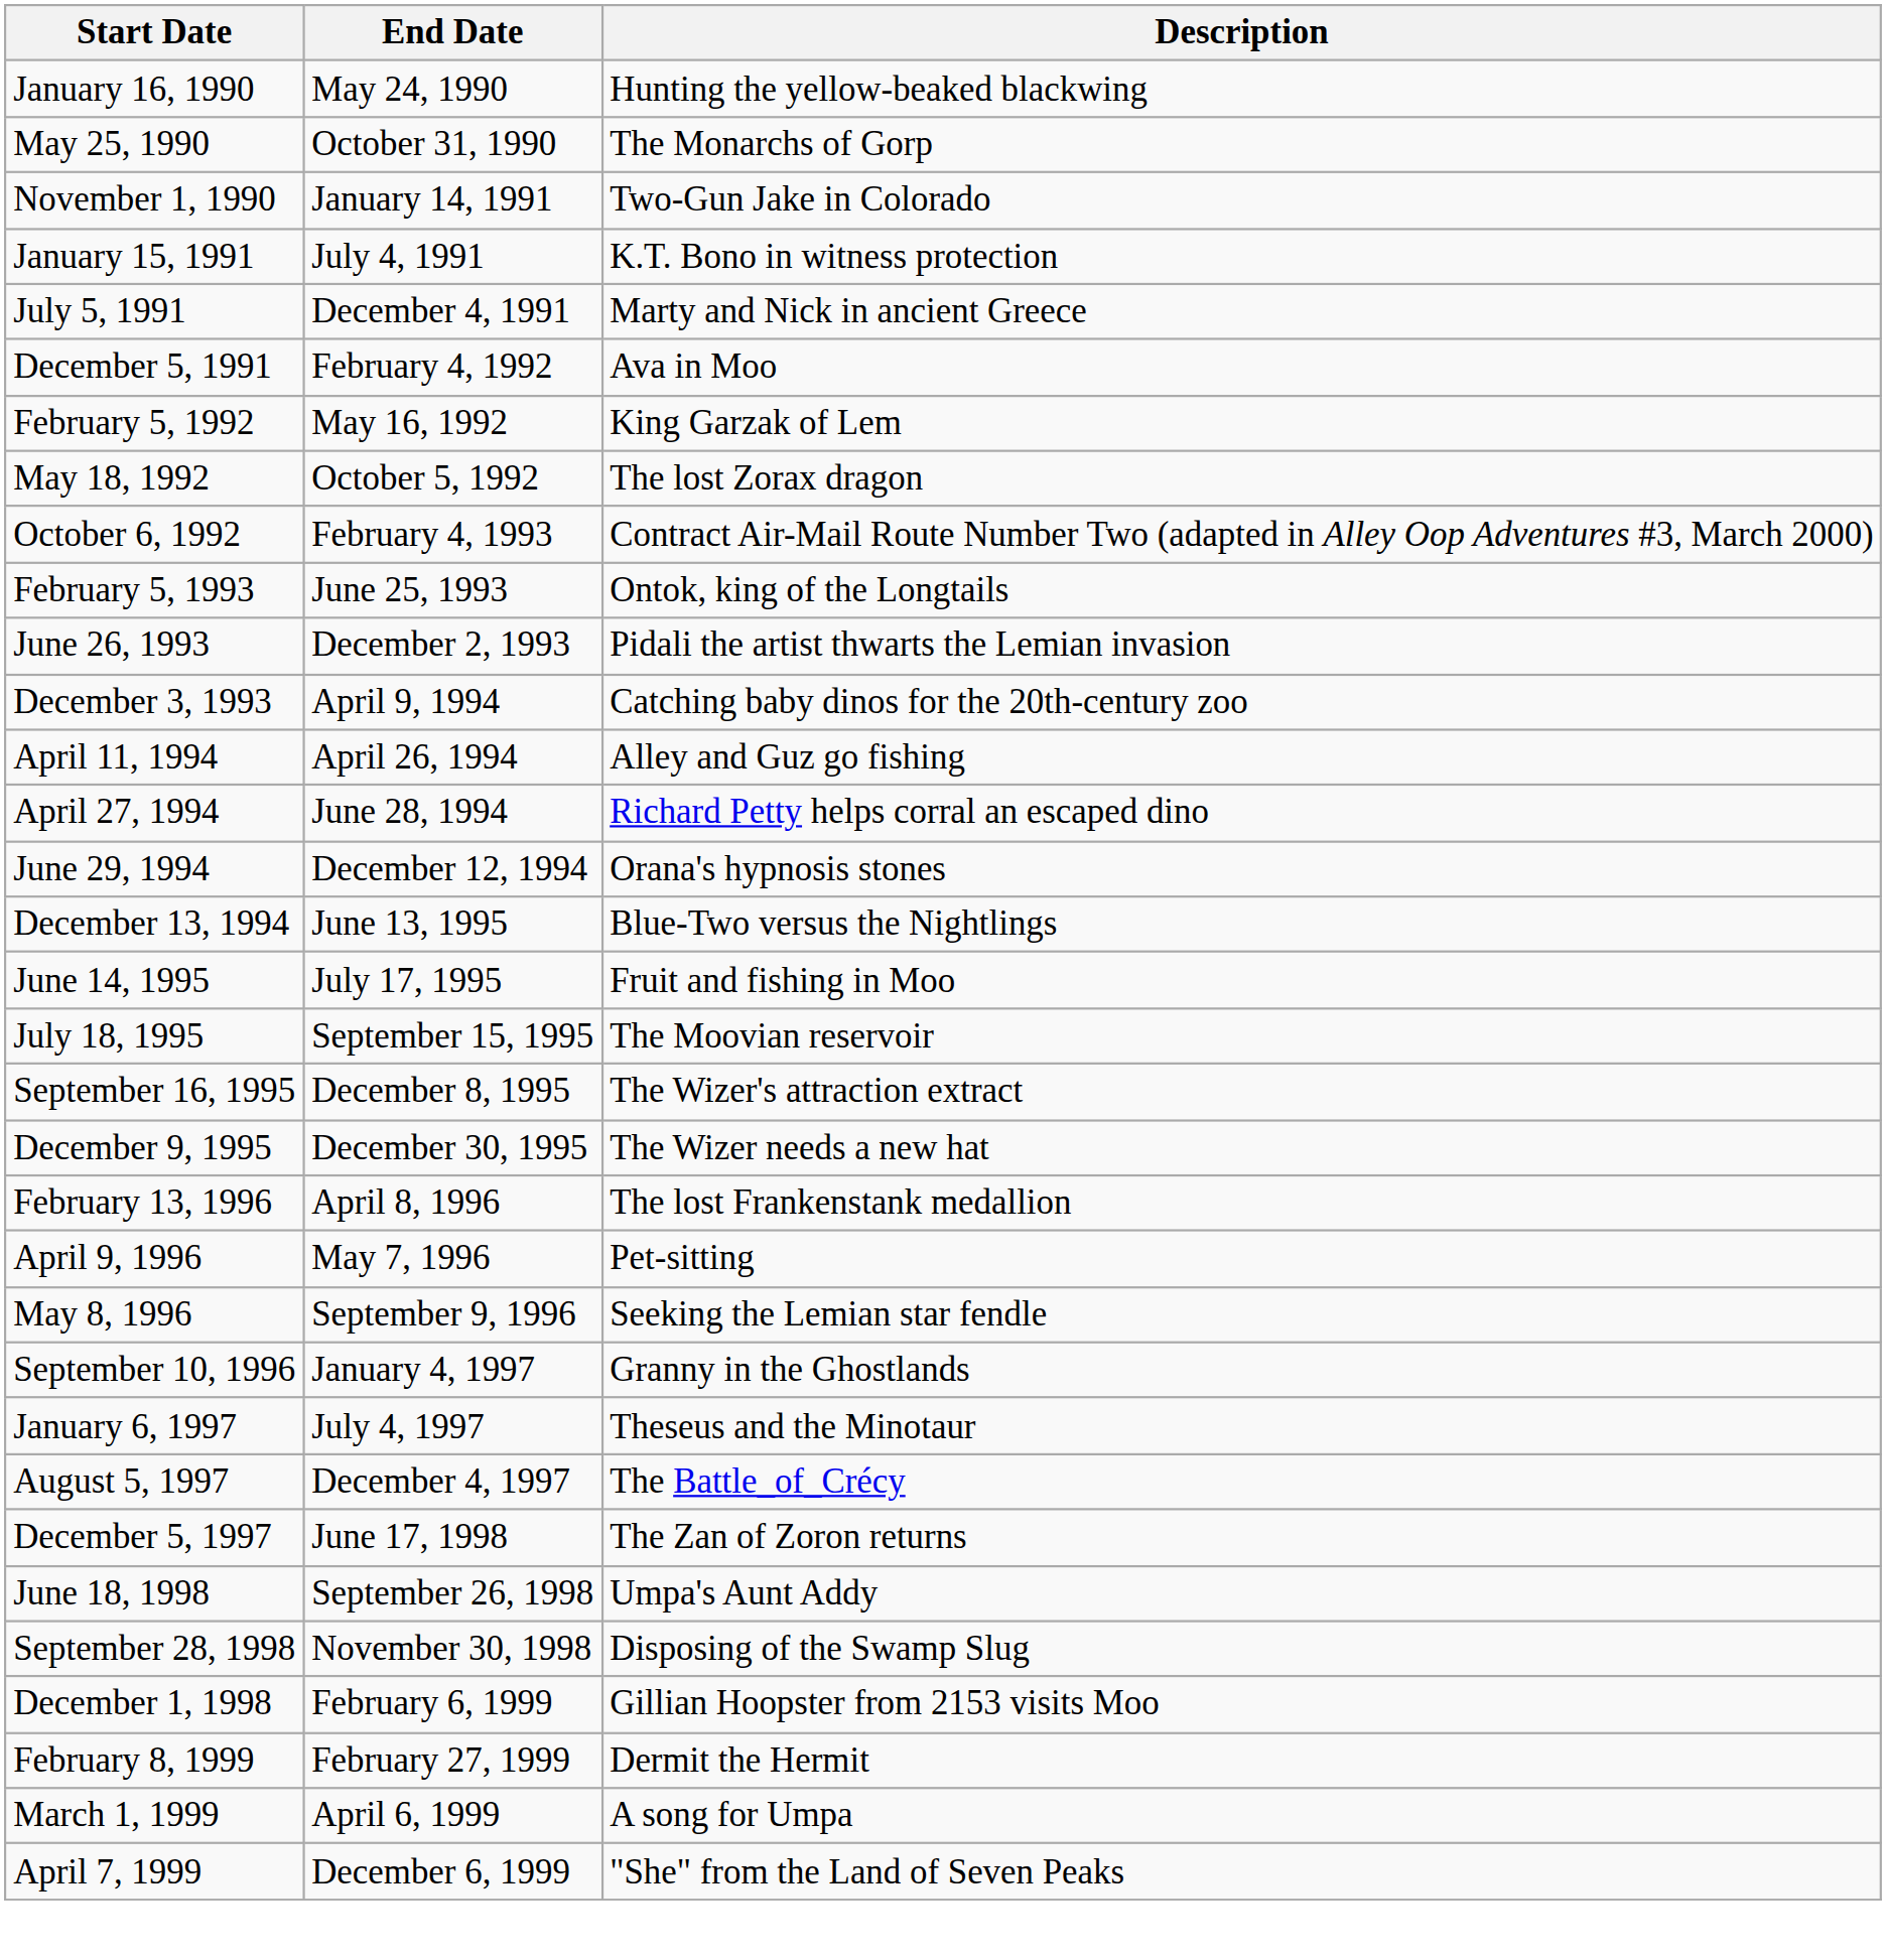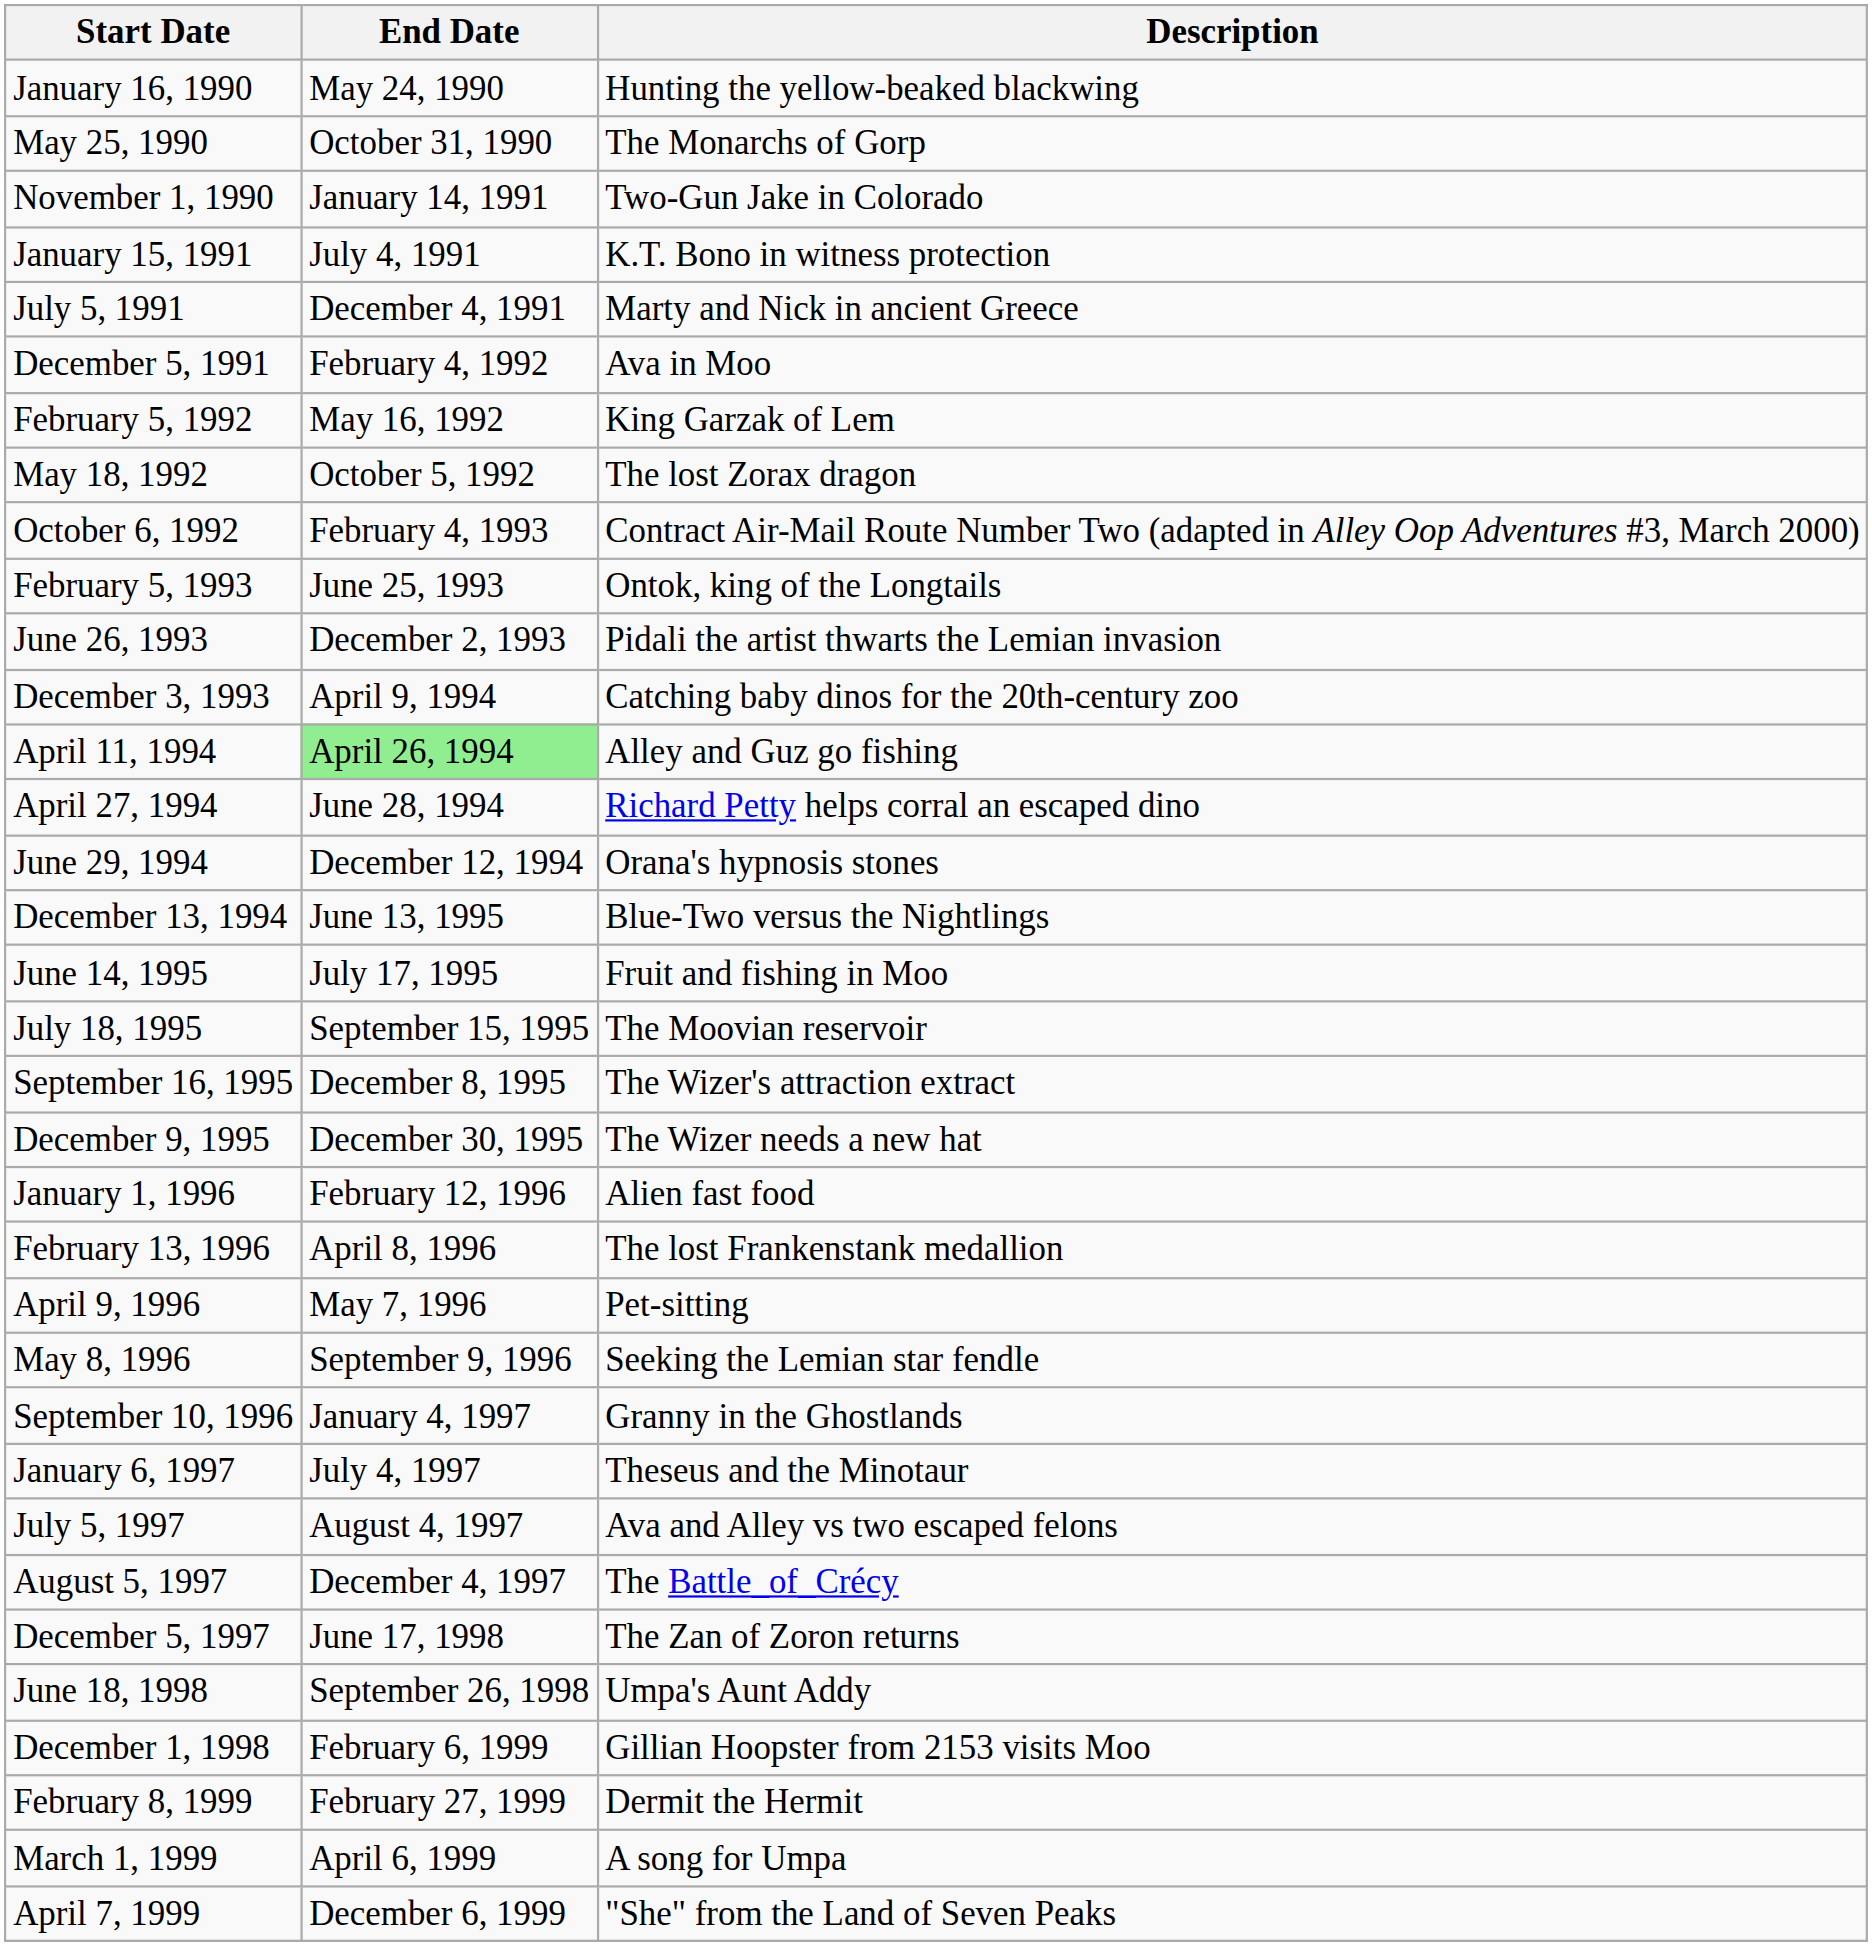 <table class="wikitable">
 <tr>
 <th>Start Date</th>
 <th>End Date</th>
 <th>Description</th>
 </tr>
 <tr>
 <td>January 16, 1990</td>
 <td>May 24, 1990</td>
 <td>Hunting the yellow-beaked blackwing</td>
 </tr>
 <tr>
 <td>May 25, 1990</td>
 <td>October 31, 1990</td>
 <td>The Monarchs of Gorp</td>
 </tr>
 <tr>
 <td>November 1, 1990</td>
 <td>January 14, 1991</td>
 <td>Two-Gun Jake in Colorado</td>
 </tr>
 <tr>
 <td>January 15, 1991</td>
 <td>July 4, 1991</td>
 <td>K.T. Bono in witness protection</td>
 </tr>
 <tr>
 <td>July 5, 1991</td>
 <td>December 4, 1991</td>
 <td>Marty and Nick in ancient Greece</td>
 </tr>
 <tr>
 <td>December 5, 1991</td>
 <td>February 4, 1992</td>
 <td>Ava in Moo</td>
 </tr>
 <tr>
 <td>February 5, 1992</td>
 <td>May 16, 1992</td>
 <td>King Garzak of Lem</td>
 </tr>
 <tr>
 <td>May 18, 1992</td>
 <td>October 5, 1992</td>
 <td>The lost Zorax dragon</td>
 </tr>
 <tr>
 <td>October 6, 1992</td>
 <td>February 4, 1993</td>
 <td>Contract Air-Mail Route Number Two (adapted in <em>Alley Oop Adventures</em> #3, March 2000)</td>
 </tr>
 <tr>
 <td>February 5, 1993</td>
 <td>June 25, 1993</td>
 <td>Ontok, king of the Longtails</td>
 </tr>
 <tr>
 <td>June 26, 1993</td>
 <td>December 2, 1993</td>
 <td>Pidali the artist thwarts the Lemian invasion</td>
 </tr>
 <tr>
 <td>December 3, 1993</td>
 <td>April 9, 1994</td>
 <td>Catching baby dinos for the 20th-century zoo</td>
 </tr>
 <tr>
 <td>April 11, 1994</td>
-<td>April 26, 1994</td>
+<td style="background: lightgreen;">April 26, 1994</td>
 <td>Alley and Guz go fishing</td>
 </tr>
 <tr>
 <td>April 27, 1994</td>
 <td>June 28, 1994</td>
 <td><a href='#'>Richard Petty</a> helps corral an escaped dino</td>
 </tr>
 <tr>
 <td>June 29, 1994</td>
 <td>December 12, 1994</td>
 <td>Orana's hypnosis stones</td>
 </tr>
 <tr>
 <td>December 13, 1994</td>
 <td>June 13, 1995</td>
 <td>Blue-Two versus the Nightlings</td>
 </tr>
 <tr>
 <td>June 14, 1995</td>
 <td>July 17, 1995</td>
 <td>Fruit and fishing in Moo</td>
 </tr>
 <tr>
 <td>July 18, 1995</td>
 <td>September 15, 1995</td>
 <td>The Moovian reservoir</td>
 </tr>
 <tr>
 <td>September 16, 1995</td>
 <td>December 8, 1995</td>
 <td>The Wizer's attraction extract</td>
 </tr>
 <tr>
 <td>December 9, 1995</td>
 <td>December 30, 1995</td>
 <td>The Wizer needs a new hat</td>
 </tr>
 <tr>
+<td>January 1, 1996</td>
+<td>February 12, 1996</td>
+<td>Alien fast food</td>
+</tr>
+<tr>
 <td>February 13, 1996</td>
 <td>April 8, 1996</td>
 <td>The lost Frankenstank medallion</td>
 </tr>
 <tr>
 <td>April 9, 1996</td>
 <td>May 7, 1996</td>
 <td>Pet-sitting</td>
 </tr>
 <tr>
 <td>May 8, 1996</td>
 <td>September 9, 1996</td>
 <td>Seeking the Lemian star fendle</td>
 </tr>
 <tr>
 <td>September 10, 1996</td>
 <td>January 4, 1997</td>
 <td>Granny in the Ghostlands</td>
 </tr>
 <tr>
 <td>January 6, 1997</td>
 <td>July 4, 1997</td>
 <td>Theseus and the Minotaur</td>
 </tr>
 <tr>
+<td>July 5, 1997</td>
+<td>August 4, 1997</td>
+<td>Ava and Alley vs two escaped felons</td>
+</tr>
+<tr>
 <td>August 5, 1997</td>
 <td>December 4, 1997</td>
 <td>The <a href='#'>Battle_of_Crécy</a></td>
 </tr>
 <tr>
 <td>December 5, 1997</td>
 <td>June 17, 1998</td>
 <td>The Zan of Zoron returns</td>
 </tr>
 <tr>
 <td>June 18, 1998</td>
 <td>September 26, 1998</td>
 <td>Umpa's Aunt Addy</td>
-</tr>
-<tr>
-<td>September 28, 1998</td>
-<td>November 30, 1998</td>
-<td>Disposing of the Swamp Slug</td>
 </tr>
 <tr>
 <td>December 1, 1998</td>
 <td>February 6, 1999</td>
 <td>Gillian Hoopster from 2153 visits Moo</td>
 </tr>
 <tr>
 <td>February 8, 1999</td>
 <td>February 27, 1999</td>
 <td>Dermit the Hermit</td>
 </tr>
 <tr>
 <td>March 1, 1999</td>
 <td>April 6, 1999</td>
 <td>A song for Umpa</td>
 </tr>
 <tr>
 <td>April 7, 1999</td>
 <td>December 6, 1999</td>
 <td>"She" from the Land of Seven Peaks</td>
 </tr>
 <tr>
 </tr>
 </table>
